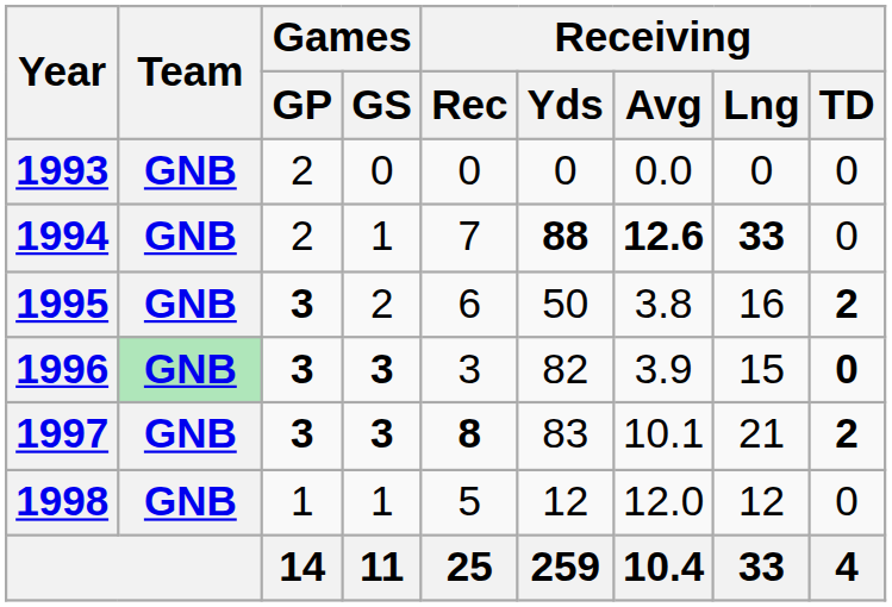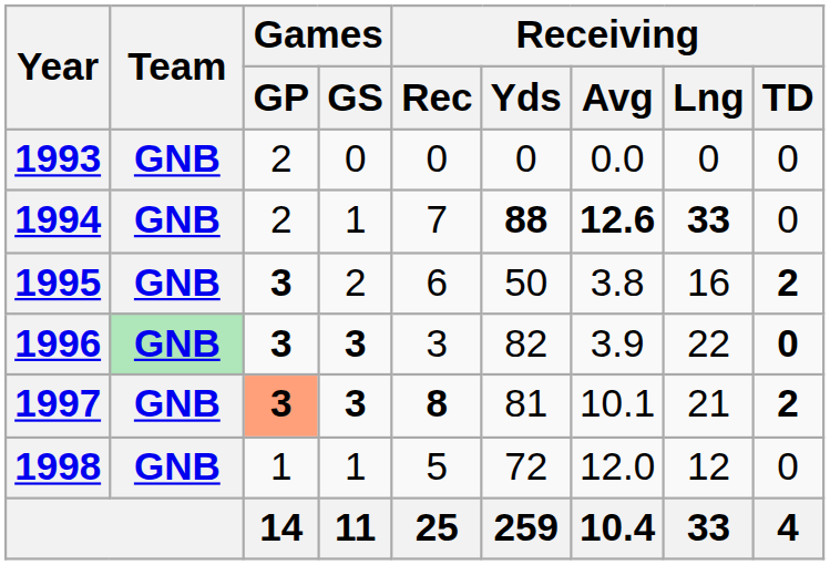 <table class="wikitable" style="text-align:center">
 <tr>
 <th rowspan="2">Year</th>
 <th rowspan="2">Team</th>
 <th colspan="2">Games</th>
 <th colspan="5">Receiving</th>
 </tr>
 <tr>
 <th>GP</th>
 <th>GS</th>
 <th>Rec</th>
 <th>Yds</th>
 <th>Avg</th>
 <th>Lng</th>
 <th>TD</th>
 </tr>
 <tr>
 <th><a href='#'>1993</a></th>
 <th><a href='#'>GNB</a></th>
 <td>2</td>
 <td>0</td>
 <td>0</td>
 <td>0</td>
 <td>0.0</td>
 <td>0</td>
 <td>0</td>
 </tr>
 <tr>
 <th><a href='#'>1994</a></th>
 <th><a href='#'>GNB</a></th>
 <td>2</td>
 <td>1</td>
 <td>7</td>
 <td><strong>88</strong></td>
 <td><strong>12.6</strong></td>
 <td><strong>33</strong></td>
 <td>0</td>
 </tr>
 <tr>
 <th><a href='#'>1995</a></th>
 <th><a href='#'>GNB</a></th>
 <td><strong>3</strong></td>
 <td>2</td>
 <td>6</td>
 <td>50</td>
 <td>3.8</td>
 <td>16</td>
 <td><strong>2</strong></td>
 </tr>
 <tr>
 <th><a href='#'>1996</a></th>
 <th style="background:#afe6ba; width:3em;"><a href='#'>GNB</a></th>
 <td><strong>3</strong></td>
 <td><strong>3</strong></td>
 <td>3</td>
 <td>82</td>
 <td>3.9</td>
-<td>15</td>
+<td>22</td>
 <td><strong>0</strong></td>
 </tr>
 <tr>
 <th><a href='#'>1997</a></th>
 <th><a href='#'>GNB</a></th>
-<td><strong>3</strong></td>
+<td style="background: lightsalmon;"><strong>3</strong></td>
 <td><strong>3</strong></td>
 <td><strong>8</strong></td>
-<td>83</td>
+<td>81</td>
 <td>10.1</td>
 <td>21</td>
 <td><strong>2</strong></td>
 </tr>
 <tr>
 <th><a href='#'>1998</a></th>
 <th><a href='#'>GNB</a></th>
 <td>1</td>
 <td>1</td>
 <td>5</td>
-<td>12</td>
+<td>72</td>
 <td>12.0</td>
 <td>12</td>
 <td>0</td>
 </tr>
 <tr>
 <th colspan="2"></th>
 <th>14</th>
 <th>11</th>
 <th>25</th>
 <th>259</th>
 <th>10.4</th>
 <th>33</th>
 <th>4</th>
 </tr>
 </table>
